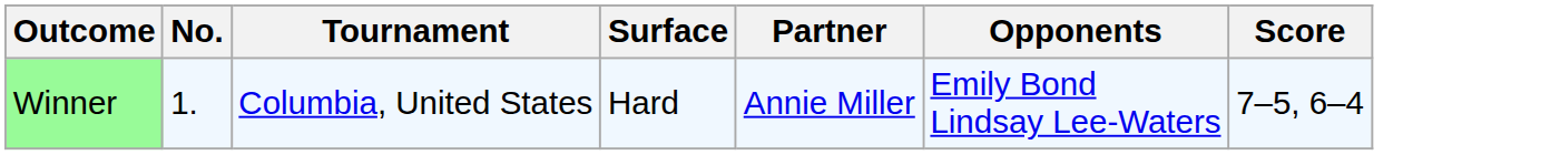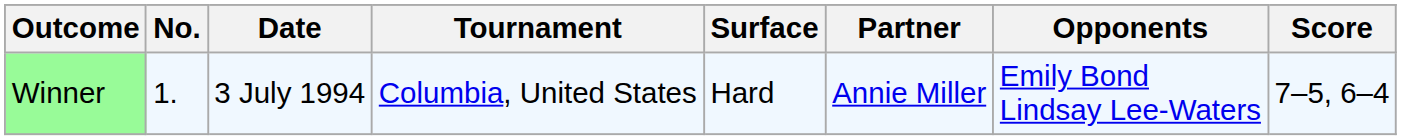 <table class="sortable wikitable" style=font-size:97%>
 <tr>
 <th>Outcome</th>
 <th>No.</th>
+<th>Date</th>
 <th>Tournament</th>
 <th>Surface</th>
 <th>Partner</th>
 <th>Opponents</th>
 <th>Score</th>
 </tr>
 <tr style="background:#f0f8ff;">
 <td style="background:#98fb98;">Winner</td>
 <td>1.</td>
+<td>3 July 1994</td>
 <td><a href='#'>Columbia</a>, United States</td>
 <td>Hard</td>
 <td> <a href='#'>Annie Miller</a></td>
 <td> <a href='#'>Emily Bond</a> <br>  <a href='#'>Lindsay Lee-Waters</a></td>
 <td>7–5, 6–4</td>
 </tr>
 </table>
